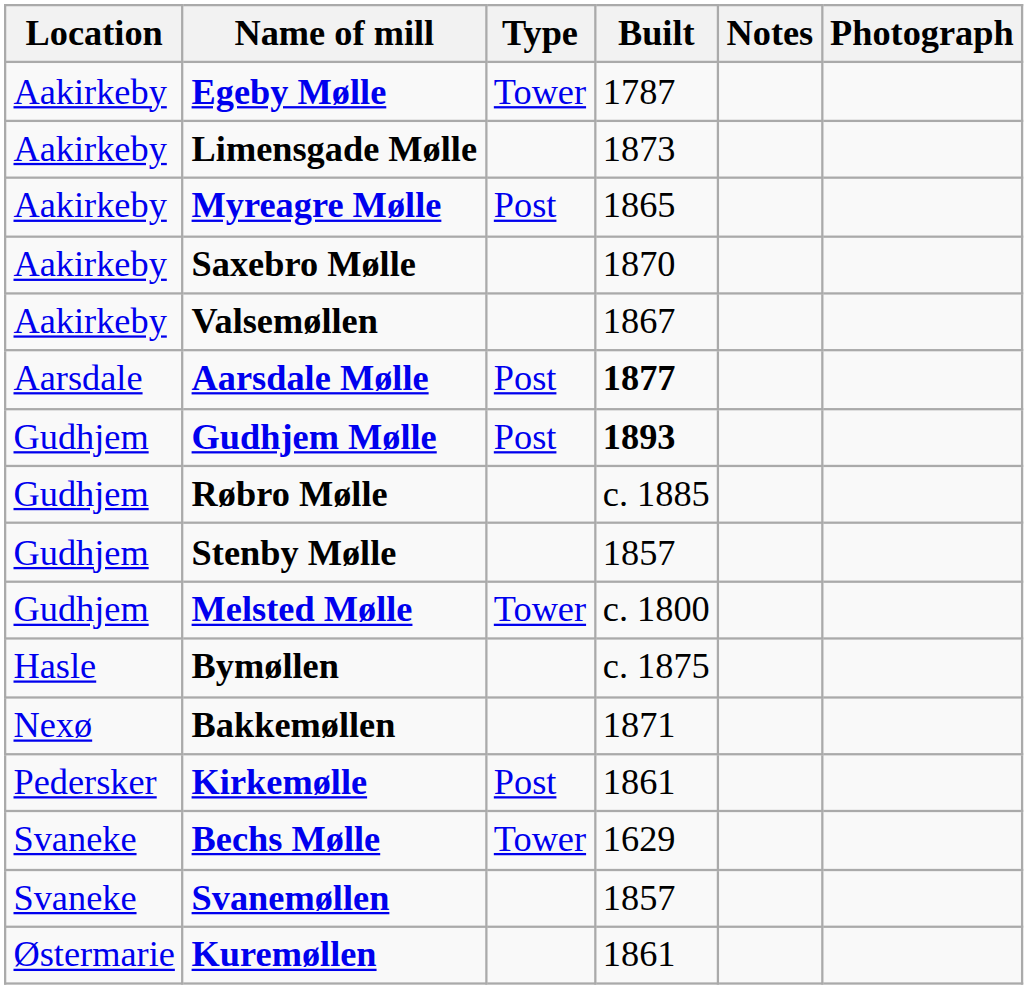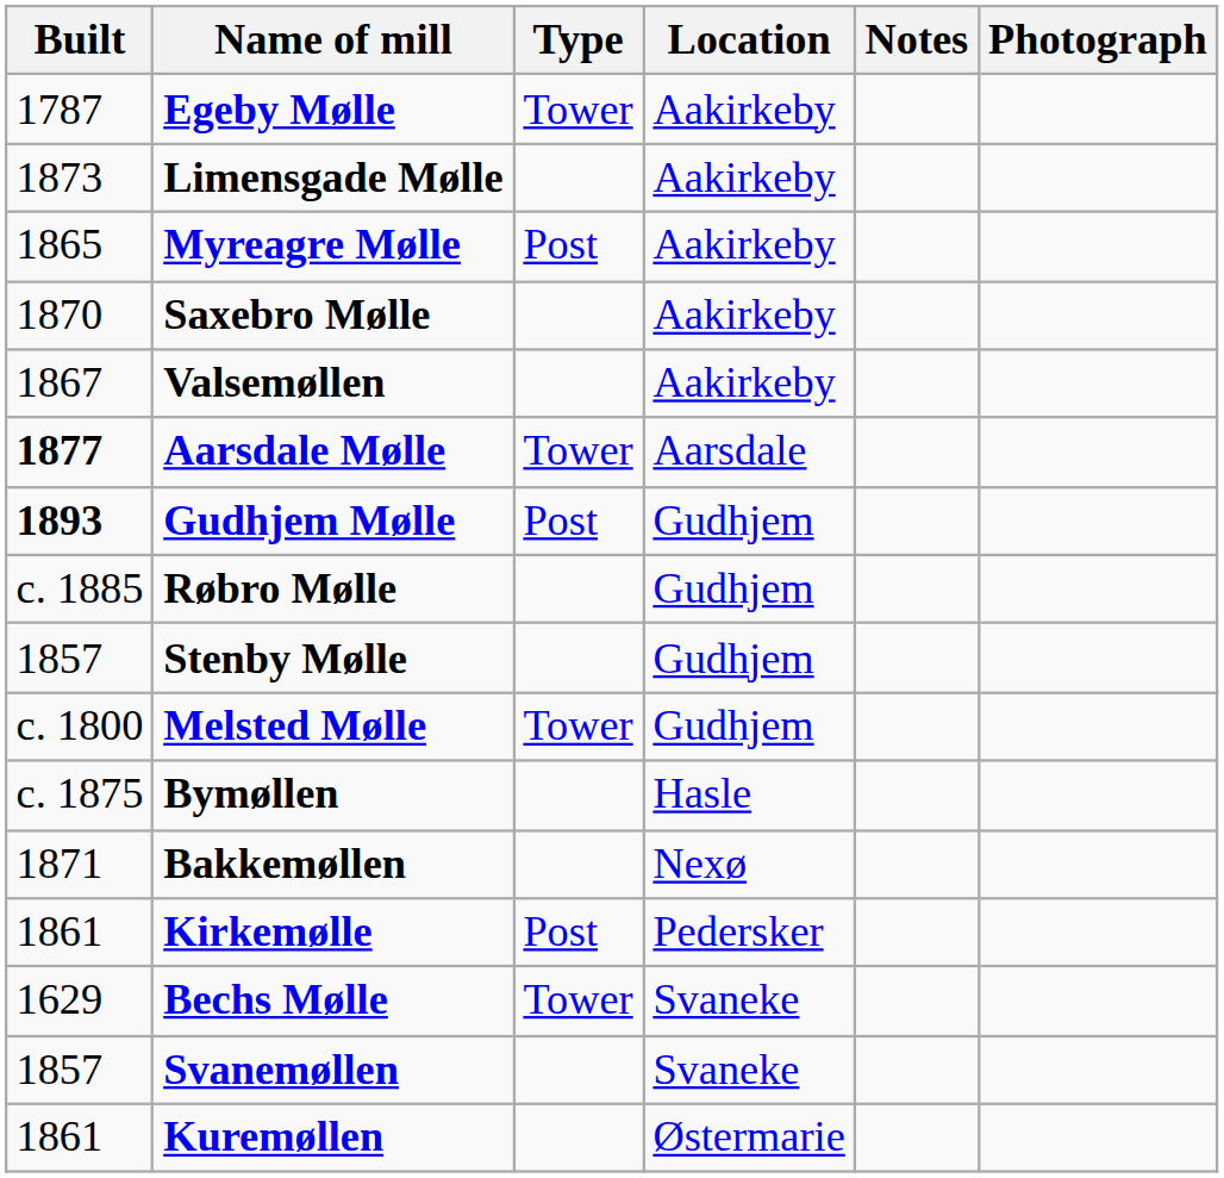 <table class="wikitable">
 <tr>
-<th>Location</th>
+<th>Built</th>
 <th>Name of mill</th>
 <th>Type</th>
-<th>Built</th>
+<th>Location</th>
 <th>Notes</th>
 <th>Photograph</th>
 </tr>
 <tr>
-<td><a href='#'>Aakirkeby</a></td>
+<td>1787</td>
 <td><strong><a href='#'>Egeby Mølle</a></strong></td>
 <td><a href='#'>Tower</a></td>
-<td>1787</td>
+<td><a href='#'>Aakirkeby</a></td>
 <td></td>
 <td></td>
 </tr>
 <tr>
-<td><a href='#'>Aakirkeby</a></td>
+<td>1873</td>
 <td><strong>Limensgade Mølle</strong></td>
 <td></td>
-<td>1873</td>
+<td><a href='#'>Aakirkeby</a></td>
 <td></td>
 <td></td>
 </tr>
 <tr>
-<td><a href='#'>Aakirkeby</a></td>
+<td>1865</td>
 <td><strong><a href='#'>Myreagre Mølle</a></strong></td>
 <td><a href='#'>Post</a></td>
-<td>1865</td>
+<td><a href='#'>Aakirkeby</a></td>
 <td></td>
 <td></td>
 </tr>
 <tr>
-<td><a href='#'>Aakirkeby</a></td>
+<td>1870</td>
 <td><strong>Saxebro Mølle</strong></td>
 <td></td>
-<td>1870</td>
+<td><a href='#'>Aakirkeby</a></td>
 <td></td>
 <td></td>
 </tr>
 <tr>
-<td><a href='#'>Aakirkeby</a></td>
+<td>1867</td>
 <td><strong>Valsemøllen</strong></td>
 <td></td>
-<td>1867</td>
+<td><a href='#'>Aakirkeby</a></td>
 <td></td>
 <td></td>
 </tr>
 <tr>
+<td><strong>1877</strong></td>
+<td><strong><a href='#'>Aarsdale Mølle</a></strong></td>
+<td><a href='#'>Tower</a></td>
 <td><a href='#'>Aarsdale</a></td>
-<td><strong><a href='#'>Aarsdale Mølle</a></strong></td>
-<td><a href='#'>Post</a></td>
-<td><strong>1877</strong></td>
 <td></td>
 <td></td>
 </tr>
 <tr>
-<td><a href='#'>Gudhjem</a></td>
+<td><strong>1893</strong></td>
 <td><strong><a href='#'>Gudhjem Mølle</a></strong></td>
 <td><a href='#'>Post</a></td>
-<td><strong>1893</strong></td>
+<td><a href='#'>Gudhjem</a></td>
 <td></td>
 <td></td>
 </tr>
 <tr>
-<td><a href='#'>Gudhjem</a></td>
+<td>c. 1885</td>
 <td><strong>Røbro Mølle</strong></td>
 <td></td>
-<td>c. 1885</td>
+<td><a href='#'>Gudhjem</a></td>
 <td></td>
 <td></td>
 </tr>
 <tr>
-<td><a href='#'>Gudhjem</a></td>
+<td>1857</td>
 <td><strong>Stenby Mølle</strong></td>
 <td></td>
-<td>1857</td>
+<td><a href='#'>Gudhjem</a></td>
 <td></td>
 <td></td>
 </tr>
 <tr>
-<td><a href='#'>Gudhjem</a></td>
+<td>c. 1800</td>
 <td><strong><a href='#'>Melsted Mølle</a></strong></td>
 <td><a href='#'>Tower</a></td>
-<td>c. 1800</td>
+<td><a href='#'>Gudhjem</a></td>
 <td></td>
 <td></td>
 </tr>
 <tr>
-<td><a href='#'>Hasle</a></td>
+<td>c. 1875</td>
 <td><strong>Bymøllen</strong></td>
 <td></td>
-<td>c. 1875</td>
+<td><a href='#'>Hasle</a></td>
 <td></td>
 <td></td>
 </tr>
 <tr>
-<td><a href='#'>Nexø</a></td>
+<td>1871</td>
 <td><strong>Bakkemøllen</strong></td>
 <td></td>
-<td>1871</td>
+<td><a href='#'>Nexø</a></td>
 <td></td>
 <td></td>
 </tr>
 <tr>
-<td><a href='#'>Pedersker</a></td>
+<td>1861</td>
 <td><strong><a href='#'>Kirkemølle</a></strong></td>
 <td><a href='#'>Post</a></td>
-<td>1861</td>
+<td><a href='#'>Pedersker</a></td>
 <td></td>
 <td></td>
 </tr>
 <tr>
-<td><a href='#'>Svaneke</a></td>
+<td>1629</td>
 <td><strong><a href='#'>Bechs Mølle</a></strong></td>
 <td><a href='#'>Tower</a></td>
-<td>1629</td>
+<td><a href='#'>Svaneke</a></td>
 <td></td>
 <td></td>
 </tr>
 <tr>
-<td><a href='#'>Svaneke</a></td>
+<td>1857</td>
 <td><strong><a href='#'>Svanemøllen</a></strong></td>
 <td></td>
-<td>1857</td>
+<td><a href='#'>Svaneke</a></td>
 <td></td>
 <td></td>
 </tr>
 <tr>
-<td><a href='#'>Østermarie</a></td>
+<td>1861</td>
 <td><strong><a href='#'>Kuremøllen</a></strong></td>
 <td></td>
-<td>1861</td>
+<td><a href='#'>Østermarie</a></td>
 <td></td>
 <td></td>
 </tr>
 </table>
